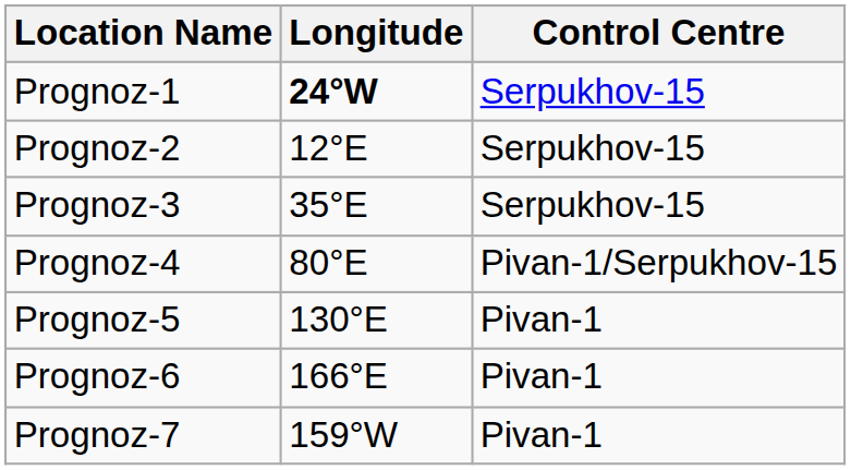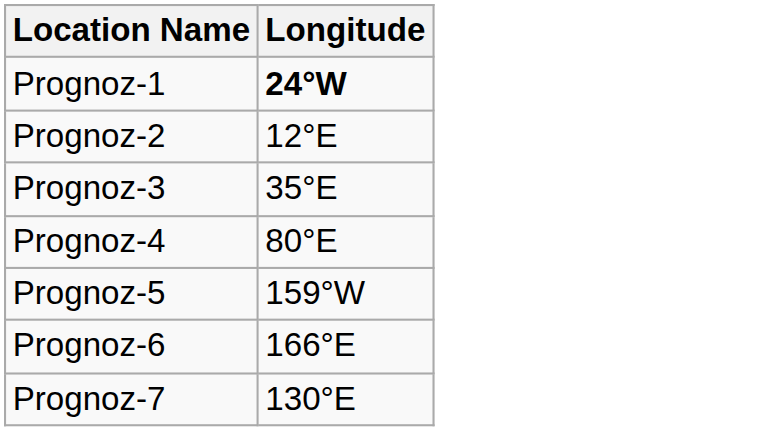 <table class="wikitable">
 <tr align=center>
 <th>Location Name</th>
 <th>Longitude </th>
-<th>Control Centre </th>
 </tr>
 <tr>
 <td>Prognoz-1</td>
 <td><strong>24°W</strong></td>
-<td><a href='#'>Serpukhov-15</a></td>
 </tr>
 <tr>
 <td>Prognoz-2</td>
 <td>12°E</td>
-<td>Serpukhov-15</td>
 </tr>
 <tr>
 <td>Prognoz-3</td>
 <td>35°E</td>
-<td>Serpukhov-15</td>
 </tr>
 <tr>
 <td>Prognoz-4</td>
 <td>80°E</td>
-<td>Pivan-1/Serpukhov-15</td>
 </tr>
 <tr>
 <td>Prognoz-5</td>
-<td>130°E</td>
-<td>Pivan-1</td>
+<td>159°W</td>
 </tr>
 <tr>
 <td>Prognoz-6</td>
 <td>166°E</td>
-<td>Pivan-1</td>
 </tr>
 <tr>
 <td>Prognoz-7</td>
-<td>159°W</td>
-<td>Pivan-1</td>
+<td>130°E</td>
 </tr>
 </table>
